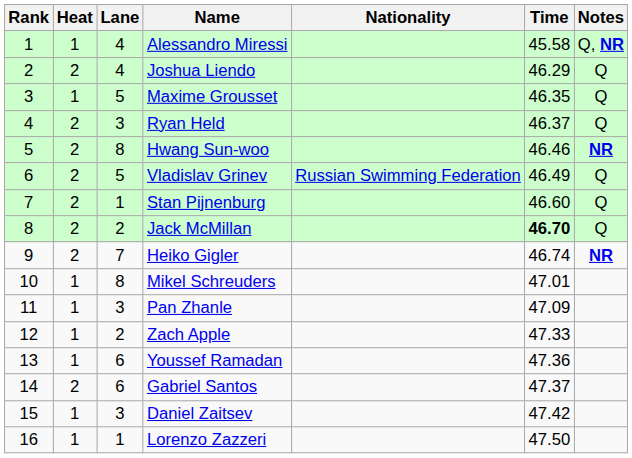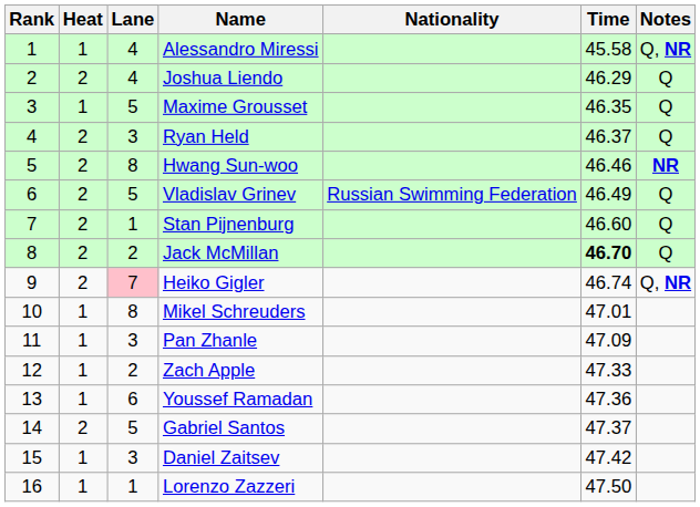 <table class="wikitable sortable" style="text-align:center">
 <tr>
 <th>Rank</th>
 <th>Heat</th>
 <th>Lane</th>
 <th>Name</th>
 <th>Nationality</th>
 <th>Time</th>
 <th>Notes</th>
 </tr>
 <tr bgcolor=ccffcc>
 <td>1</td>
 <td>1</td>
 <td>4</td>
 <td align=left><a href='#'>Alessandro Miressi</a></td>
 <td align=left></td>
 <td>45.58</td>
 <td>Q, <strong><a href='#'>NR</a></strong></td>
 </tr>
 <tr bgcolor=ccffcc>
 <td>2</td>
 <td>2</td>
 <td>4</td>
 <td align=left><a href='#'>Joshua Liendo</a></td>
 <td align=left></td>
 <td>46.29</td>
 <td>Q</td>
 </tr>
 <tr bgcolor=ccffcc>
 <td>3</td>
 <td>1</td>
 <td>5</td>
 <td align=left><a href='#'>Maxime Grousset</a></td>
 <td align=left></td>
 <td>46.35</td>
 <td>Q</td>
 </tr>
 <tr bgcolor=ccffcc>
 <td>4</td>
 <td>2</td>
 <td>3</td>
 <td align=left><a href='#'>Ryan Held</a></td>
 <td align=left></td>
 <td>46.37</td>
 <td>Q</td>
 </tr>
 <tr bgcolor=ccffcc>
 <td>5</td>
 <td>2</td>
 <td>8</td>
 <td align=left><a href='#'>Hwang Sun-woo</a></td>
 <td align=left></td>
 <td>46.46</td>
 <td><strong><a href='#'>NR</a></strong></td>
 </tr>
 <tr bgcolor=ccffcc>
 <td>6</td>
 <td>2</td>
 <td>5</td>
 <td align=left><a href='#'>Vladislav Grinev</a></td>
 <td align=left><a href='#'>Russian Swimming Federation</a></td>
 <td>46.49</td>
 <td>Q</td>
 </tr>
 <tr bgcolor=ccffcc>
 <td>7</td>
 <td>2</td>
 <td>1</td>
 <td align=left><a href='#'>Stan Pijnenburg</a></td>
 <td align=left></td>
 <td>46.60</td>
 <td>Q</td>
 </tr>
 <tr bgcolor=ccffcc>
 <td>8</td>
 <td>2</td>
 <td>2</td>
 <td align=left><a href='#'>Jack McMillan</a></td>
 <td align=left></td>
 <td><strong>46.70</strong></td>
 <td>Q</td>
 </tr>
 <tr>
 <td>9</td>
 <td>2</td>
-<td>7</td>
+<td style="background: pink;">7</td>
 <td align=left><a href='#'>Heiko Gigler</a></td>
 <td align=left></td>
 <td>46.74</td>
-<td><strong><a href='#'>NR</a></strong></td>
+<td>Q, <strong><a href='#'>NR</a></strong></td>
 </tr>
 <tr>
 <td>10</td>
 <td>1</td>
 <td>8</td>
 <td align=left><a href='#'>Mikel Schreuders</a></td>
 <td align=left></td>
 <td>47.01</td>
 <td></td>
 </tr>
 <tr>
 <td>11</td>
 <td>1</td>
 <td>3</td>
 <td align=left><a href='#'>Pan Zhanle</a></td>
 <td align=left></td>
 <td>47.09</td>
 <td></td>
 </tr>
 <tr>
 <td>12</td>
 <td>1</td>
 <td>2</td>
 <td align=left><a href='#'>Zach Apple</a></td>
 <td align=left></td>
 <td>47.33</td>
 <td></td>
 </tr>
 <tr>
 <td>13</td>
 <td>1</td>
 <td>6</td>
 <td align=left><a href='#'>Youssef Ramadan</a></td>
 <td align=left></td>
 <td>47.36</td>
 <td></td>
 </tr>
 <tr>
 <td>14</td>
 <td>2</td>
-<td>6</td>
+<td>5</td>
 <td align=left><a href='#'>Gabriel Santos</a></td>
 <td align=left></td>
 <td>47.37</td>
 <td></td>
 </tr>
 <tr>
 <td>15</td>
 <td>1</td>
 <td>3</td>
 <td align=left><a href='#'>Daniel Zaitsev</a></td>
 <td align=left></td>
 <td>47.42</td>
 <td></td>
 </tr>
 <tr>
 <td>16</td>
 <td>1</td>
 <td>1</td>
 <td align=left><a href='#'>Lorenzo Zazzeri</a></td>
 <td align=left></td>
 <td>47.50</td>
 <td></td>
 </tr>
 </table>
